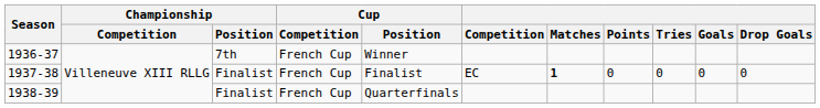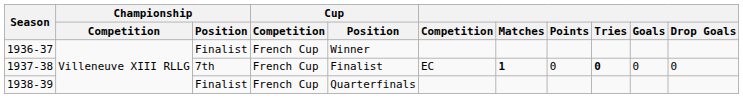 <table class="wikitable">
 <tr>
 <th rowspan="2">Season</th>
 <th colspan="2">Championship</th>
 <th colspan="2">Cup</th>
 <th colspan="6"></th>
 </tr>
 <tr>
 <th>Competition</th>
 <th>Position</th>
 <th>Competition</th>
 <th>Position</th>
 <th>Competition</th>
 <th>Matches</th>
 <th>Points</th>
 <th>Tries</th>
 <th>Goals</th>
 <th>Drop Goals</th>
 </tr>
 <tr>
 <td>1936-37</td>
 <td rowspan="3">Villeneuve XIII RLLG</td>
-<td>7th</td>
+<td>Finalist</td>
 <td>French Cup</td>
 <td>Winner</td>
 <td></td>
 <td></td>
 <td></td>
 <td></td>
 <td></td>
 <td></td>
 </tr>
 <tr>
 <td>1937-38</td>
-<td>Finalist</td>
+<td>7th</td>
 <td>French Cup</td>
 <td>Finalist</td>
 <td>EC</td>
 <td><strong>1</strong></td>
 <td>0</td>
-<td>0</td>
+<td><strong>0</strong></td>
 <td>0</td>
 <td>0</td>
 </tr>
 <tr>
 <td>1938-39</td>
 <td>Finalist</td>
 <td>French Cup</td>
 <td>Quarterfinals</td>
 <td></td>
 <td></td>
 <td></td>
 <td></td>
 <td></td>
 <td></td>
 </tr>
 </table>
